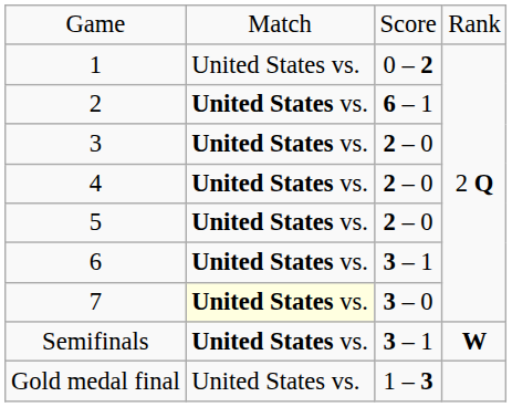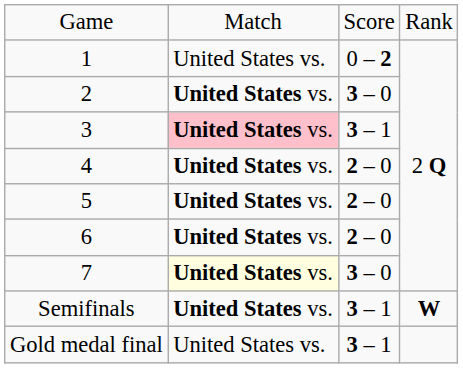 <table class="wikitable">
 <tr>
 <td style="text-align:center;">Game</td>
 <td style="text-align:center;">Match</td>
 <td style="text-align:center;">Score</td>
 <td style="text-align:center;">Rank</td>
 </tr>
 <tr>
 <td style="text-align:center;">1</td>
 <td>United States vs. <strong></strong></td>
 <td style="text-align:center;">0 – <strong>2</strong></td>
 <td rowspan="7" style="text-align:center;">2 <strong>Q</strong></td>
 </tr>
 <tr>
 <td style="text-align:center;">2</td>
 <td><strong>United States</strong> vs. </td>
-<td style="text-align:center;"><strong>6</strong> – 1</td>
+<td style="text-align:center;"><strong>3</strong> – 0</td>
 </tr>
 <tr>
 <td style="text-align:center;">3</td>
-<td><strong>United States</strong> vs. </td>
-<td style="text-align:center;"><strong>2</strong> – 0</td>
+<td style="background: pink;"><strong>United States</strong> vs. </td>
+<td style="text-align:center;"><strong>3</strong> – 1</td>
 </tr>
 <tr>
 <td style="text-align:center;">4</td>
 <td><strong>United States</strong> vs. </td>
 <td style="text-align:center;"><strong>2</strong> – 0</td>
 </tr>
 <tr>
 <td style="text-align:center;">5</td>
 <td><strong>United States</strong> vs. </td>
 <td style="text-align:center;"><strong>2</strong> – 0</td>
 </tr>
 <tr>
 <td style="text-align:center;">6</td>
 <td><strong>United States</strong> vs. </td>
-<td style="text-align:center;"><strong>3</strong> – 1</td>
+<td style="text-align:center;"><strong>2</strong> – 0</td>
 </tr>
 <tr>
 <td style="text-align:center;">7</td>
 <td style="background: lightyellow;"><strong>United States</strong> vs. </td>
 <td style="text-align:center;"><strong>3</strong> – 0</td>
 </tr>
 <tr>
 <td style="text-align:center;">Semifinals</td>
 <td><strong>United States</strong> vs. </td>
 <td style="text-align:center;"><strong>3</strong> – 1</td>
 <td style="text-align:center;"><strong>W</strong></td>
 </tr>
 <tr>
 <td style="text-align:center;">Gold medal final</td>
 <td>United States vs. <strong></strong></td>
-<td style="text-align:center;">1 – <strong>3</strong></td>
+<td style="text-align:center;"><strong>3</strong> – 1</td>
 <td style="text-align:center;"></td>
 </tr>
 </table>
